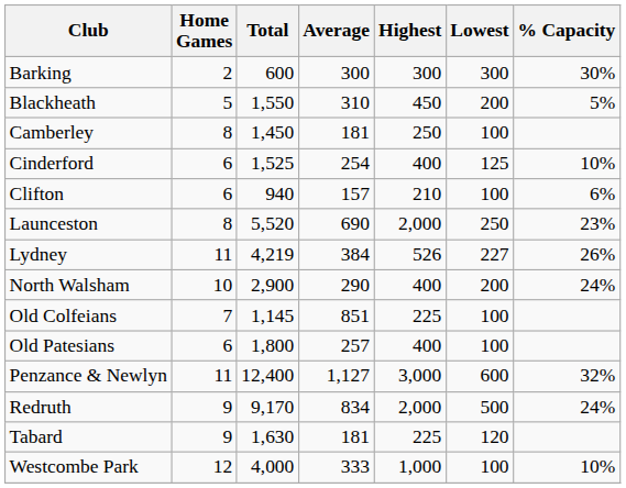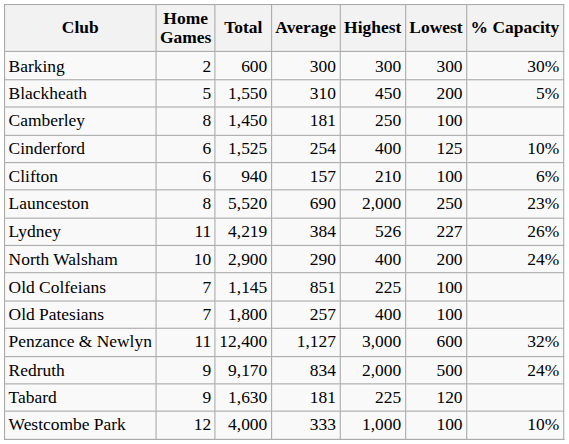 <table class="wikitable sortable" style="text-align:right">
 <tr>
 <th>Club</th>
 <th>Home<br>Games</th>
 <th>Total</th>
 <th>Average</th>
 <th>Highest</th>
 <th>Lowest</th>
 <th>% Capacity</th>
 </tr>
 <tr>
 <td style="text-align:left">Barking</td>
 <td>2</td>
 <td>600</td>
 <td>300</td>
 <td>300</td>
 <td>300</td>
 <td>30%</td>
 </tr>
 <tr>
 <td style="text-align:left">Blackheath</td>
 <td>5</td>
 <td>1,550</td>
 <td>310</td>
 <td>450</td>
 <td>200</td>
 <td>5%</td>
 </tr>
 <tr>
 <td style="text-align:left">Camberley</td>
 <td>8</td>
 <td>1,450</td>
 <td>181</td>
 <td>250</td>
 <td>100</td>
 <td></td>
 </tr>
 <tr>
 <td style="text-align:left">Cinderford</td>
 <td>6</td>
 <td>1,525</td>
 <td>254</td>
 <td>400</td>
 <td>125</td>
 <td>10%</td>
 </tr>
 <tr>
 <td style="text-align:left">Clifton</td>
 <td>6</td>
 <td>940</td>
 <td>157</td>
 <td>210</td>
 <td>100</td>
 <td>6%</td>
 </tr>
 <tr>
 <td style="text-align:left">Launceston</td>
 <td>8</td>
 <td>5,520</td>
 <td>690</td>
 <td>2,000</td>
 <td>250</td>
 <td>23%</td>
 </tr>
 <tr>
 <td style="text-align:left">Lydney</td>
 <td>11</td>
 <td>4,219</td>
 <td>384</td>
 <td>526</td>
 <td>227</td>
 <td>26%</td>
 </tr>
 <tr>
 <td style="text-align:left">North Walsham</td>
 <td>10</td>
 <td>2,900</td>
 <td>290</td>
 <td>400</td>
 <td>200</td>
 <td>24%</td>
 </tr>
 <tr>
 <td style="text-align:left">Old Colfeians</td>
 <td>7</td>
 <td>1,145</td>
 <td>851</td>
 <td>225</td>
 <td>100</td>
 <td></td>
 </tr>
 <tr>
 <td style="text-align:left">Old Patesians</td>
-<td>6</td>
+<td>7</td>
 <td>1,800</td>
 <td>257</td>
 <td>400</td>
 <td>100</td>
 <td></td>
 </tr>
 <tr>
 <td style="text-align:left">Penzance & Newlyn</td>
 <td>11</td>
 <td>12,400</td>
 <td>1,127</td>
 <td>3,000</td>
 <td>600</td>
 <td>32%</td>
 </tr>
 <tr>
 <td style="text-align:left">Redruth</td>
 <td>9</td>
 <td>9,170</td>
 <td>834</td>
 <td>2,000</td>
 <td>500</td>
 <td>24%</td>
 </tr>
 <tr>
 <td style="text-align:left">Tabard</td>
 <td>9</td>
 <td>1,630</td>
 <td>181</td>
 <td>225</td>
 <td>120</td>
 <td></td>
 </tr>
 <tr>
 <td style="text-align:left">Westcombe Park</td>
 <td>12</td>
 <td>4,000</td>
 <td>333</td>
 <td>1,000</td>
 <td>100</td>
 <td>10%</td>
 </tr>
 <tr>
 </tr>
 </table>
